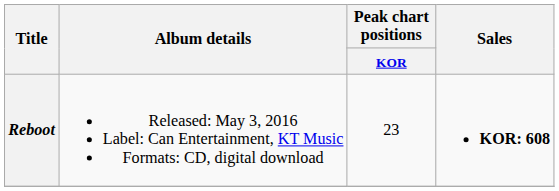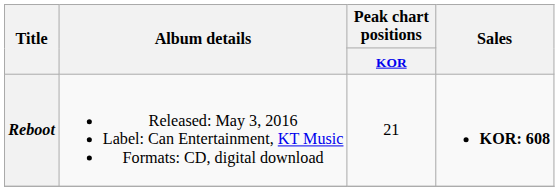 <table class="wikitable plainrowheaders" style="text-align:center;">
 <tr>
 <th scope="col" rowspan="2">Title</th>
 <th scope="col" rowspan="2">Album details</th>
 <th scope="col" colspan="1" style="width:5em;">Peak chart positions</th>
 <th scope="col" rowspan="2">Sales</th>
 </tr>
 <tr>
 <th><small><a href='#'>KOR</a></small><br></th>
 </tr>
 <tr>
 <th scope="row"><em>Reboot</em></th>
 <td><br><ul><li>Released: May 3, 2016</li><li>Label: Can Entertainment, <a href='#'>KT Music</a></li><li>Formats: CD, digital download</li></ul></td>
-<td>23</td>
+<td>21</td>
 <td><strong><br><ul><li>KOR: 608</li></ul></strong></td>
 </tr>
 <tr>
 </tr>
 </table>
